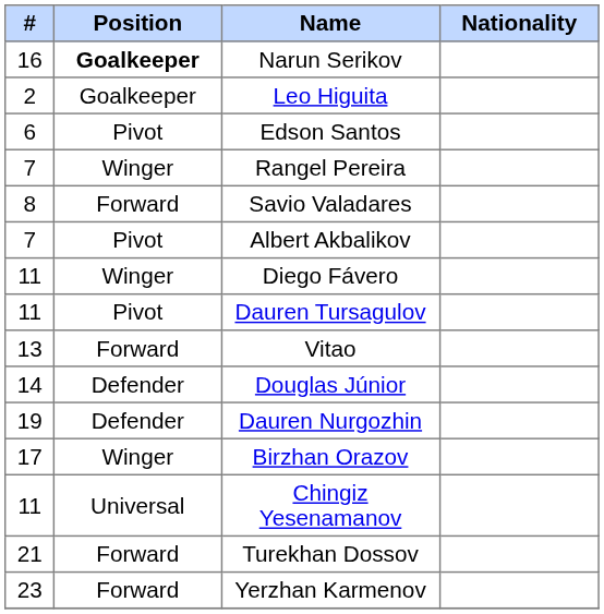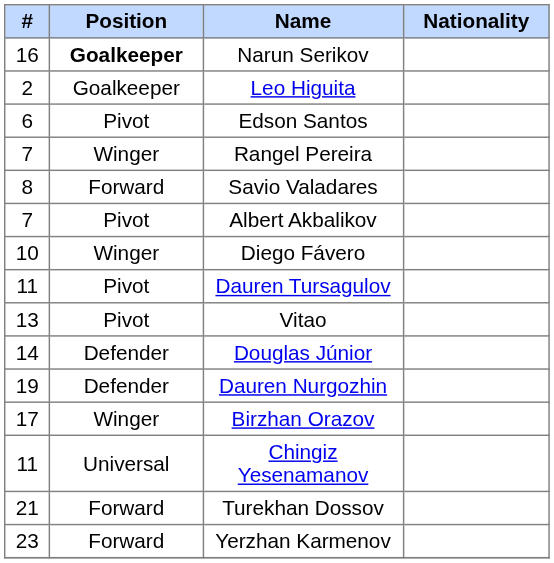 <table border=1 style="border-collapse:collapse; font-size:90%;" cellpadding=3 cellspacing=0 width=30%>
 <tr bgcolor=#C1D8FF>
 <th width=2%>#</th>
 <th width=5%>Position</th>
 <th width=10%>Name</th>
 <th width=5%>Nationality</th>
 </tr>
 <tr align=center>
 <td>16</td>
 <td><strong>Goalkeeper</strong></td>
 <td>Narun Serikov</td>
 <td></td>
 </tr>
 <tr align=center>
 <td>2</td>
 <td>Goalkeeper</td>
 <td><a href='#'>Leo Higuita</a></td>
 <td></td>
 </tr>
 <tr align=center>
 <td>6</td>
 <td>Pivot</td>
 <td>Edson Santos</td>
 <td></td>
 </tr>
 <tr align=center>
 <td>7</td>
 <td>Winger</td>
 <td>Rangel Pereira</td>
 <td></td>
 </tr>
 <tr align=center>
 <td>8</td>
 <td>Forward</td>
 <td>Savio Valadares</td>
 <td></td>
 </tr>
 <tr align=center>
 <td>7</td>
 <td>Pivot</td>
 <td>Albert Akbalikov</td>
 <td></td>
 </tr>
 <tr align=center>
-<td>11</td>
+<td>10</td>
 <td>Winger</td>
 <td>Diego Fávero</td>
 <td></td>
 </tr>
 <tr align=center>
 <td>11</td>
 <td>Pivot</td>
 <td><a href='#'>Dauren Tursagulov</a></td>
 <td></td>
 </tr>
 <tr align=center>
 <td>13</td>
-<td>Forward</td>
+<td>Pivot</td>
 <td>Vitao</td>
 <td></td>
 </tr>
 <tr align=center>
 <td>14</td>
 <td>Defender</td>
 <td><a href='#'>Douglas Júnior</a></td>
 <td></td>
 </tr>
 <tr align=center>
 <td>19</td>
 <td>Defender</td>
 <td><a href='#'>Dauren Nurgozhin</a></td>
 <td></td>
 </tr>
 <tr align=center>
 <td>17</td>
 <td>Winger</td>
 <td><a href='#'>Birzhan Orazov</a></td>
 <td></td>
 </tr>
 <tr align=center>
 <td>11</td>
 <td>Universal</td>
 <td><a href='#'>Chingiz Yesenamanov</a></td>
 <td></td>
 </tr>
 <tr align=center>
 <td>21</td>
 <td>Forward</td>
 <td>Turekhan Dossov</td>
 <td></td>
 </tr>
 <tr align=center>
 <td>23</td>
 <td>Forward</td>
 <td>Yerzhan Karmenov</td>
 <td></td>
 </tr>
 <tr align=center>
 </tr>
 </table>
